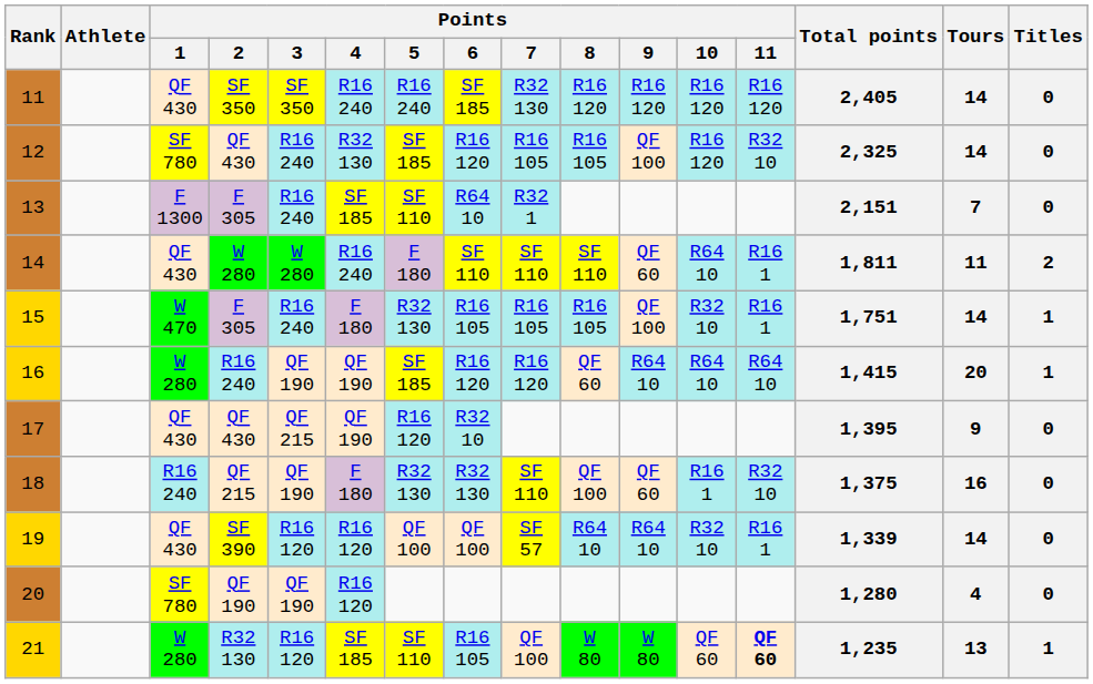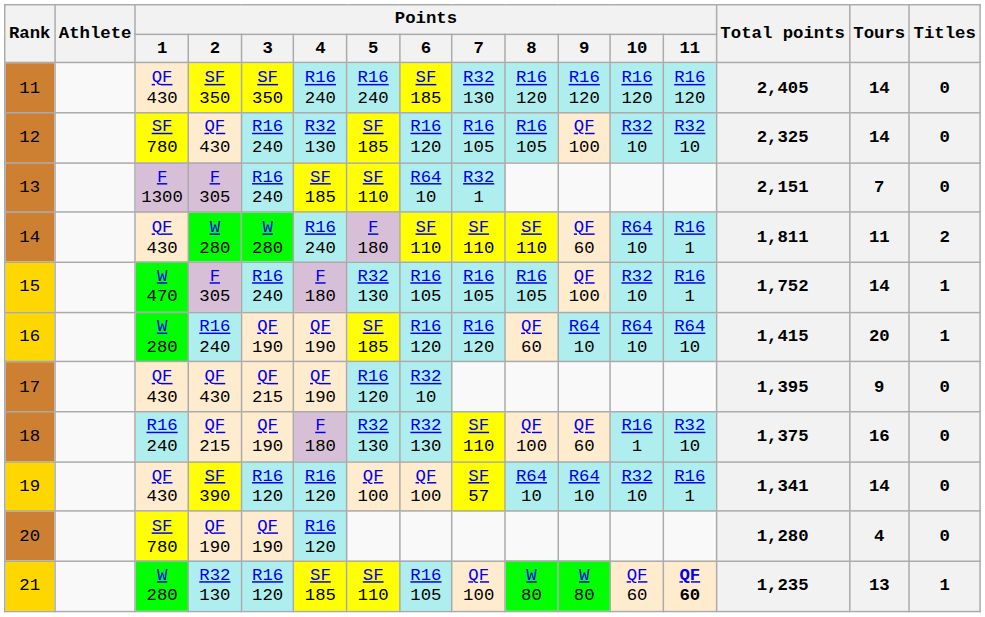 <table class=wikitable style=font-size:90%;text-align:center>
 <tr>
 <th rowspan=2>Rank</th>
 <th rowspan=2>Athlete</th>
 <th colspan=11>Points</th>
 <th rowspan=2>Total points</th>
 <th rowspan=2>Tours</th>
 <th rowspan=2>Titles</th>
 </tr>
 <tr>
 <th width=30>1</th>
 <th width=30>2</th>
 <th width=30>3</th>
 <th width=30>4</th>
 <th width=30>5</th>
 <th width=30>6</th>
 <th width=30>7</th>
 <th width=30>8</th>
 <th width=30>9</th>
 <th width=30>10</th>
 <th width=30>11</th>
 </tr>
 <tr>
 <td bgcolor=cd7f32>11</td>
 <td align="left"> <br> </td>
 <td style="background:#ffebcd;"><a href='#'>QF</a><br>430</td>
 <td style="background:yellow;"><a href='#'>SF</a><br>350</td>
 <td style="background:yellow;"><a href='#'>SF</a><br>350</td>
 <td style="background:#afeeee;"><a href='#'>R16</a><br>240</td>
 <td style="background:#afeeee;"><a href='#'>R16</a><br>240</td>
 <td style="background:yellow;"><a href='#'>SF</a><br>185</td>
 <td style="background:#afeeee;"><a href='#'>R32</a><br>130</td>
 <td style="background:#afeeee;"><a href='#'>R16</a><br>120</td>
 <td style="background:#afeeee;"><a href='#'>R16</a><br>120</td>
 <td style="background:#afeeee;"><a href='#'>R16</a><br>120</td>
 <td style="background:#afeeee;"><a href='#'>R16</a><br>120</td>
 <th>2,405</th>
 <th>14</th>
 <th>0</th>
 </tr>
 <tr>
 <td bgcolor=cd7f32>12</td>
 <td align="left"> <br> </td>
 <td style="background:yellow;"><a href='#'>SF</a><br>780</td>
 <td style="background:#ffebcd;"><a href='#'>QF</a><br>430</td>
 <td style="background:#afeeee;"><a href='#'>R16</a><br>240</td>
 <td style="background:#afeeee;"><a href='#'>R32</a><br>130</td>
 <td style="background:yellow;"><a href='#'>SF</a><br>185</td>
 <td style="background:#afeeee;"><a href='#'>R16</a><br>120</td>
 <td style="background:#afeeee;"><a href='#'>R16</a><br>105</td>
 <td style="background:#afeeee;"><a href='#'>R16</a><br>105</td>
 <td style="background:#ffebcd;"><a href='#'>QF</a><br>100</td>
-<td style="background:#afeeee;"><a href='#'>R16</a><br>120</td>
+<td style="background:#afeeee;"><a href='#'>R32</a><br>10</td>
 <td style="background:#afeeee;"><a href='#'>R32</a><br>10</td>
 <th>2,325</th>
 <th>14</th>
 <th>0</th>
 </tr>
 <tr>
 <td bgcolor=cd7f32>13</td>
 <td align="left"> <br> </td>
 <td style="background:thistle;"><a href='#'>F</a><br>1300</td>
 <td style="background:thistle;"><a href='#'>F</a><br>305</td>
 <td style="background:#afeeee;"><a href='#'>R16</a><br>240</td>
 <td style="background:yellow;"><a href='#'>SF</a><br>185</td>
 <td style="background:yellow;"><a href='#'>SF</a><br>110</td>
 <td style="background:#afeeee;"><a href='#'>R64</a><br>10</td>
 <td style="background:#afeeee;"><a href='#'>R32</a><br>1</td>
 <td></td>
 <td></td>
 <td></td>
 <td></td>
 <th>2,151</th>
 <th>7</th>
 <th>0</th>
 </tr>
 <tr>
 <td bgcolor=cd7f32>14</td>
 <td align="left"> <br> </td>
 <td style="background:#ffebcd;"><a href='#'>QF</a><br>430</td>
 <td bgcolor=lime><strong><a href='#'></strong>W<strong></a><br></strong>280</td>
 <td bgcolor=lime><strong><a href='#'></strong>W<strong></a><br></strong>280</td>
 <td style="background:#afeeee;"><a href='#'>R16</a><br>240</td>
 <td style="background:thistle;"><a href='#'>F</a><br>180</td>
 <td style="background:yellow;"><a href='#'>SF</a><br>110</td>
 <td style="background:yellow;"><a href='#'>SF</a><br>110</td>
 <td style="background:yellow;"><a href='#'>SF</a><br>110</td>
 <td style="background:#ffebcd;"><a href='#'>QF</a><br>60</td>
 <td style="background:#afeeee;"><a href='#'>R64</a><br>10</td>
 <td style="background:#afeeee;"><a href='#'>R16</a><br>1</td>
 <th>1,811</th>
 <th>11</th>
 <th>2</th>
 </tr>
 <tr>
 <td bgcolor=gold>15</td>
 <td align="left"> <br> </td>
 <td bgcolor=lime><strong><a href='#'></strong>W<strong></a><br></strong>470</td>
 <td style="background:thistle;"><a href='#'>F</a><br>305</td>
 <td style="background:#afeeee;"><a href='#'>R16</a><br>240</td>
 <td style="background:thistle;"><a href='#'>F</a><br>180</td>
 <td style="background:#afeeee;"><a href='#'>R32</a><br>130</td>
 <td style="background:#afeeee;"><a href='#'>R16</a><br>105</td>
 <td style="background:#afeeee;"><a href='#'>R16</a><br>105</td>
 <td style="background:#afeeee;"><a href='#'>R16</a><br>105</td>
 <td style="background:#ffebcd;"><a href='#'>QF</a><br>100</td>
 <td style="background:#afeeee;"><a href='#'>R32</a><br>10</td>
 <td style="background:#afeeee;"><a href='#'>R16</a><br>1</td>
-<th>1,751</th>
+<th>1,752</th>
 <th>14</th>
 <th>1</th>
 </tr>
 <tr>
 <td bgcolor=gold>16</td>
 <td align="left"> <br> </td>
 <td bgcolor=lime><strong><a href='#'></strong>W<strong></a><br></strong>280</td>
 <td style="background:#afeeee;"><a href='#'>R16</a><br>240</td>
 <td style="background:#ffebcd;"><a href='#'>QF</a><br>190</td>
 <td style="background:#ffebcd;"><a href='#'>QF</a><br>190</td>
 <td style="background:yellow;"><a href='#'>SF</a><br>185</td>
 <td style="background:#afeeee;"><a href='#'>R16</a><br>120</td>
 <td style="background:#afeeee;"><a href='#'>R16</a><br>120</td>
 <td style="background:#ffebcd;"><a href='#'>QF</a><br>60</td>
 <td style="background:#afeeee;"><a href='#'>R64</a><br>10</td>
 <td style="background:#afeeee;"><a href='#'>R64</a><br>10</td>
 <td style="background:#afeeee;"><a href='#'>R64</a><br>10</td>
 <th>1,415</th>
 <th>20</th>
 <th>1</th>
 </tr>
 <tr>
 <td bgcolor=cd7f32>17</td>
 <td align="left"> <br> </td>
 <td style="background:#ffebcd;"><a href='#'>QF</a><br>430</td>
 <td style="background:#ffebcd;"><a href='#'>QF</a><br>430</td>
 <td style="background:#ffebcd;"><a href='#'>QF</a><br>215</td>
 <td style="background:#ffebcd;"><a href='#'>QF</a><br>190</td>
 <td style="background:#afeeee;"><a href='#'>R16</a><br>120</td>
 <td style="background:#afeeee;"><a href='#'>R32</a><br>10</td>
 <td></td>
 <td></td>
 <td></td>
 <td></td>
 <td></td>
 <th>1,395</th>
 <th>9</th>
 <th>0</th>
 </tr>
 <tr>
 <td bgcolor=cd7f32>18</td>
 <td align=left> <br> </td>
 <td style="background:#afeeee;"><a href='#'>R16</a><br>240</td>
 <td style="background:#ffebcd;"><a href='#'>QF</a><br>215</td>
 <td style="background:#ffebcd;"><a href='#'>QF</a><br>190</td>
 <td style="background:thistle;"><a href='#'>F</a><br>180</td>
 <td style="background:#afeeee;"><a href='#'>R32</a><br>130</td>
 <td style="background:#afeeee;"><a href='#'>R32</a><br>130</td>
 <td style="background:yellow;"><a href='#'>SF</a><br>110</td>
 <td style="background:#ffebcd;"><a href='#'>QF</a><br>100</td>
 <td style="background:#ffebcd;"><a href='#'>QF</a><br>60</td>
 <td style="background:#afeeee;"><a href='#'>R16</a><br>1</td>
 <td style="background:#afeeee;"><a href='#'>R32</a><br>10</td>
 <th>1,375</th>
 <th>16</th>
 <th>0</th>
 </tr>
 <tr>
 <td bgcolor=gold>19</td>
 <td align="left"> <br> </td>
 <td style="background:#ffebcd;"><a href='#'>QF</a><br>430</td>
 <td style="background:yellow;"><a href='#'>SF</a><br>390</td>
 <td style="background:#afeeee;"><a href='#'>R16</a><br>120</td>
 <td style="background:#afeeee;"><a href='#'>R16</a><br>120</td>
 <td style="background:#ffebcd;"><a href='#'>QF</a><br>100</td>
 <td style="background:#ffebcd;"><a href='#'>QF</a><br>100</td>
 <td style="background:yellow;"><a href='#'>SF</a><br>57</td>
 <td style="background:#afeeee;"><a href='#'>R64</a><br>10</td>
 <td style="background:#afeeee;"><a href='#'>R64</a><br>10</td>
 <td style="background:#afeeee;"><a href='#'>R32</a><br>10</td>
 <td style="background:#afeeee;"><a href='#'>R16</a><br>1</td>
-<th>1,339</th>
+<th>1,341</th>
 <th>14</th>
 <th>0</th>
 </tr>
 <tr>
 <td bgcolor=cd7f32>20</td>
 <td align="left"> <br> </td>
 <td style="background:yellow;"><a href='#'>SF</a><br>780</td>
 <td style="background:#ffebcd;"><a href='#'>QF</a><br>190</td>
 <td style="background:#ffebcd;"><a href='#'>QF</a><br>190</td>
 <td style="background:#afeeee;"><a href='#'>R16</a><br>120</td>
 <td></td>
 <td></td>
 <td></td>
 <td></td>
 <td></td>
 <td></td>
 <td></td>
 <th>1,280</th>
 <th>4</th>
 <th>0</th>
 </tr>
 <tr>
 <td bgcolor=gold>21</td>
 <td align="left"> <br> </td>
 <td bgcolor=lime><strong><a href='#'></strong>W<strong></a><br></strong>280</td>
 <td style="background:#afeeee;"><a href='#'>R32</a><br>130</td>
 <td style="background:#afeeee;"><a href='#'>R16</a><br>120</td>
 <td style="background:yellow;"><a href='#'>SF</a><br>185</td>
 <td style="background:yellow;"><a href='#'>SF</a><br>110</td>
 <td style="background:#afeeee;"><a href='#'>R16</a><br>105</td>
 <td style="background:#ffebcd;"><a href='#'>QF</a><br>100</td>
 <td bgcolor=lime><strong><a href='#'></strong>W<strong></a><br></strong>80</td>
 <td bgcolor=lime><strong><a href='#'></strong>W<strong></a><br></strong>80</td>
 <td style="background:#ffebcd;"><a href='#'>QF</a><br>60</td>
 <td style="background:#ffebcd;"><strong><a href='#'>QF</a><br>60</strong></td>
 <th>1,235</th>
 <th>13</th>
 <th>1</th>
 </tr>
 </table>
